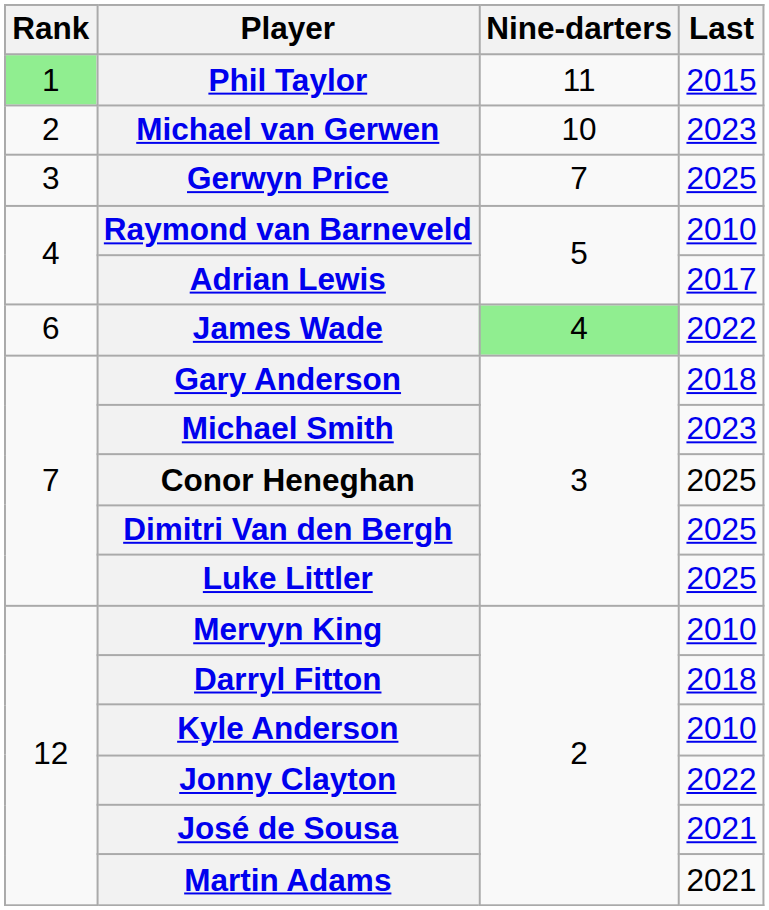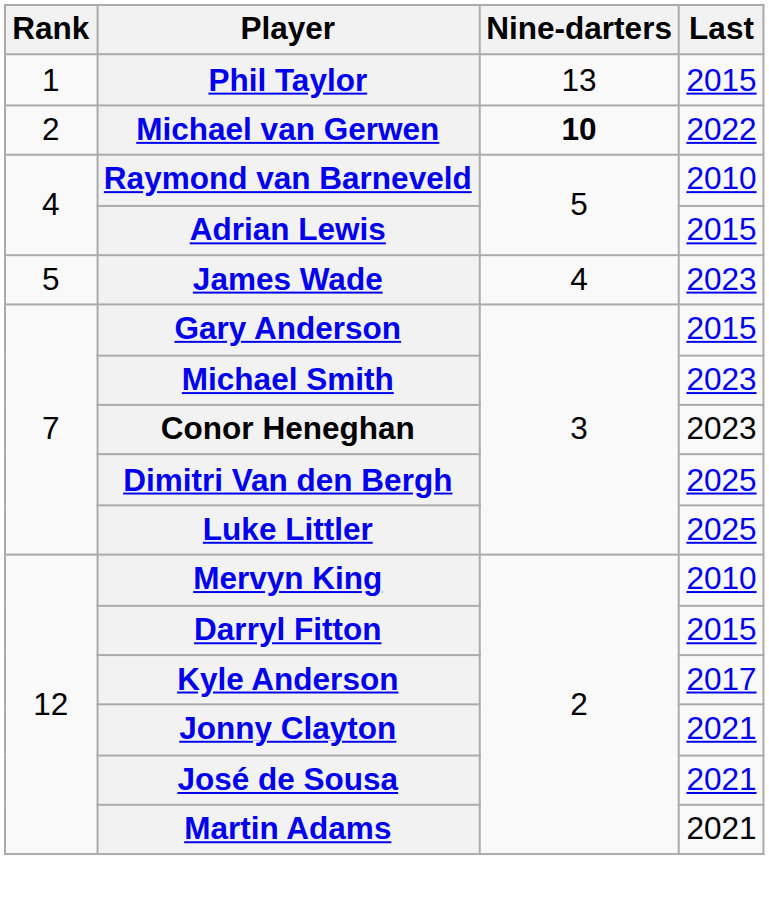 <table class="wikitable plainrowheaders">
 <tr>
 <th>Rank</th>
 <th>Player</th>
 <th>Nine-darters</th>
 <th>Last</th>
 </tr>
 <tr>
-<td style="background: lightgreen; text-align:center;">1</td>
+<td style="text-align:center;">1</td>
 <th scope="row"> <a href='#'>Phil Taylor</a></th>
-<td style="text-align:center;">11</td>
+<td style="text-align:center;">13</td>
 <td><a href='#'>2015</a></td>
 </tr>
 <tr>
 <td style="text-align:center;">2</td>
 <th scope="row"> <a href='#'>Michael van Gerwen</a></th>
-<td style="text-align:center;">10</td>
-<td><a href='#'>2023</a></td>
-</tr>
-<tr>
-<td style="text-align:center;">3</td>
-<th scope="row"> <a href='#'>Gerwyn Price</a></th>
-<td style="text-align:center;">7</td>
-<td><a href='#'>2025</a></td>
+<td style="text-align:center;"><strong>10</strong></td>
+<td><a href='#'>2022</a></td>
 </tr>
 <tr>
 <td rowspan="2"  style="text-align:center;">4</td>
 <th scope="row"> <a href='#'>Raymond van Barneveld</a></th>
 <td rowspan="2"  style="text-align:center;">5</td>
 <td><a href='#'>2010</a></td>
 </tr>
 <tr>
 <th scope="row"> <a href='#'>Adrian Lewis</a></th>
-<td><a href='#'>2017</a></td>
+<td><a href='#'>2015</a></td>
 </tr>
 <tr>
-<td style="text-align:center;">6</td>
+<td style="text-align:center;">5</td>
 <th scope="row"> <a href='#'>James Wade</a></th>
-<td style="background: lightgreen; text-align:center;">4</td>
-<td><a href='#'>2022</a></td>
+<td style="text-align:center;">4</td>
+<td><a href='#'>2023</a></td>
 </tr>
 <tr>
 <td rowspan="5" style="text-align:center;">7</td>
 <th scope="row"> <a href='#'>Gary Anderson</a></th>
 <td rowspan="5" style="text-align:center;">3</td>
-<td><a href='#'>2018</a></td>
+<td><a href='#'>2015</a></td>
 </tr>
 <tr>
 <th scope="row"> <a href='#'>Michael Smith</a></th>
 <td><a href='#'>2023</a></td>
 </tr>
 <tr>
 <th scope="row"> Conor Heneghan</th>
-<td>2025</td>
+<td>2023</td>
 </tr>
 <tr>
 <th scope="row"> <a href='#'>Dimitri Van den Bergh</a></th>
 <td><a href='#'>2025</a></td>
 </tr>
 <tr>
 <th scope="row"> <a href='#'>Luke Littler</a></th>
 <td><a href='#'>2025</a></td>
 </tr>
 <tr>
 <td rowspan="6" style="border-top:1px solid silver; text-align:center;">12</td>
 <th style="border-top:1px solid silver" scope="row"> <a href='#'>Mervyn King</a></th>
 <td rowspan="6" style="text-align:center; border-top:1px solid silver">2</td>
 <td><a href='#'>2010</a></td>
 </tr>
 <tr>
 <th scope="row"> <a href='#'>Darryl Fitton</a></th>
-<td><a href='#'>2018</a></td>
+<td><a href='#'>2015</a></td>
 </tr>
 <tr>
 <th scope="row"> <a href='#'>Kyle Anderson</a></th>
-<td><a href='#'>2010</a></td>
+<td><a href='#'>2017</a></td>
 </tr>
 <tr>
 <th scope="row"> <a href='#'>Jonny Clayton</a></th>
-<td><a href='#'>2022</a></td>
+<td><a href='#'>2021</a></td>
 </tr>
 <tr>
 <th scope="row"> <a href='#'>José de Sousa</a></th>
 <td><a href='#'>2021</a></td>
 </tr>
 <tr>
 <th scope="row"> <a href='#'>Martin Adams</a></th>
 <td>2021</td>
 </tr>
 </table>
